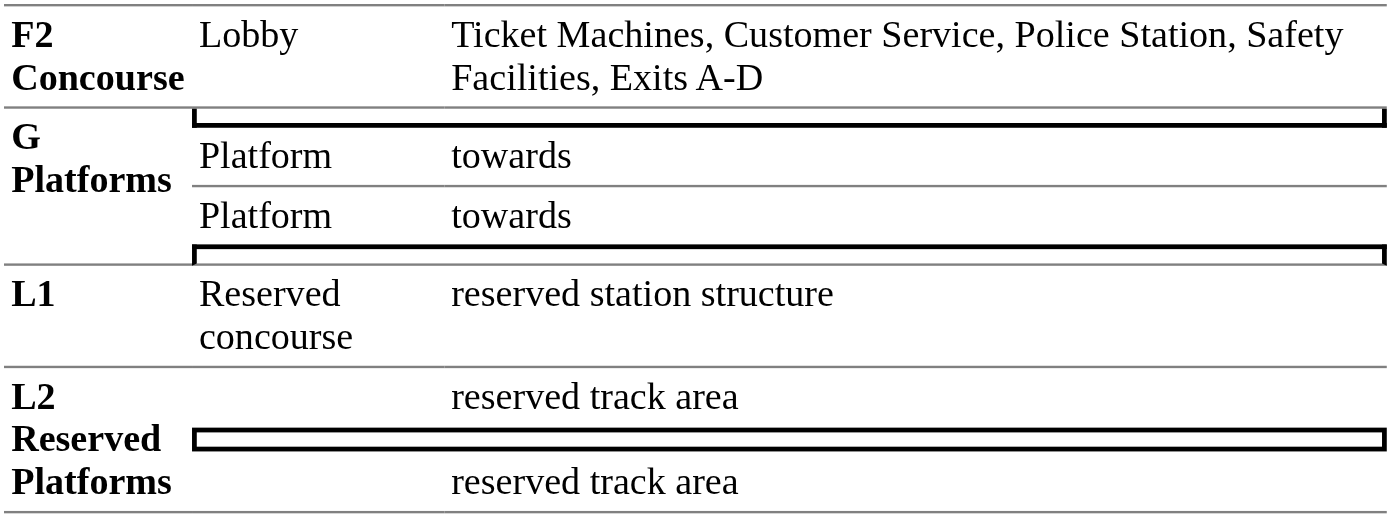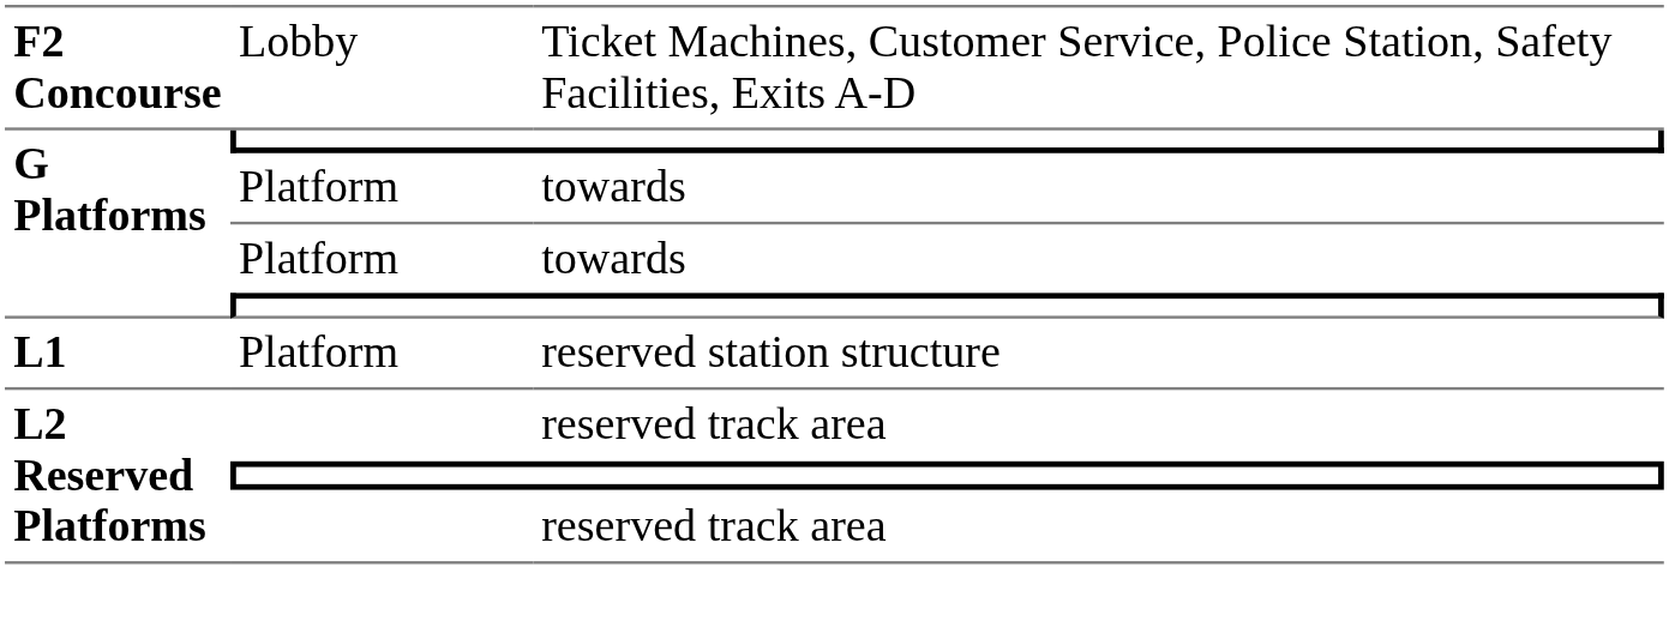 <table border=0 cellspacing=0 cellpadding=3>
 <tr>
 <td style="border-bottom:solid 1px gray; border-top:solid 1px gray;" width=50 valign=top><strong>F2<br>Concourse</strong></td>
 <td style="border-bottom:solid 1px gray; border-top:solid 1px gray;" width=100 valign=top>Lobby</td>
 <td style="border-bottom:solid 1px gray; border-top:solid 1px gray;" width=390 valign=top>Ticket Machines, Customer Service, Police Station, Safety Facilities, Exits A-D</td>
 </tr>
 <tr>
 <td style="border-bottom:solid 1px gray;" rowspan=4 valign=top><strong>G<br>Platforms</strong></td>
 <td style="border-right:solid 2px black;border-left:solid 2px black;border-bottom:solid 2px black;text-align:center;" colspan=2></td>
 </tr>
 <tr>
 <td style="border-bottom:solid 1px gray;" width=100>Platform </td>
 <td style="border-bottom:solid 1px gray;" width=390>  towards  </td>
 </tr>
 <tr>
 <td>Platform </td>
 <td>  towards   </td>
 </tr>
 <tr>
 <td style="border-bottom:solid 1px gray;border-top:solid 2px black;border-right:solid 2px black;border-left:solid 2px black;text-align:center;" colspan=2></td>
 </tr>
 <tr>
 <td style="border-bottom:solid 1px gray;" valign=top><strong>L1</strong></td>
-<td style="border-bottom:solid 1px gray;" valign=top>Reserved concourse</td>
+<td style="border-bottom:solid 1px gray;" width=100>Platform </td>
 <td style="border-bottom:solid 1px gray;" valign=top> reserved station structure</td>
 </tr>
 <tr>
 <td style="border-bottom:solid 1px gray;" rowspan=3 valign=top><strong>L2<br>Reserved Platforms</strong></td>
 <td></td>
 <td> reserved track area</td>
 </tr>
 <tr>
 <td style="border-right:solid 2px black;border-left:solid 2px black;border-top:solid 2px black;border-bottom:solid 2px black;text-align:center;" colspan=2></td>
 </tr>
 <tr>
 <td style="border-bottom:solid 1px gray;"></td>
 <td style="border-bottom:solid 1px gray;"> reserved track area</td>
 </tr>
 </table>
